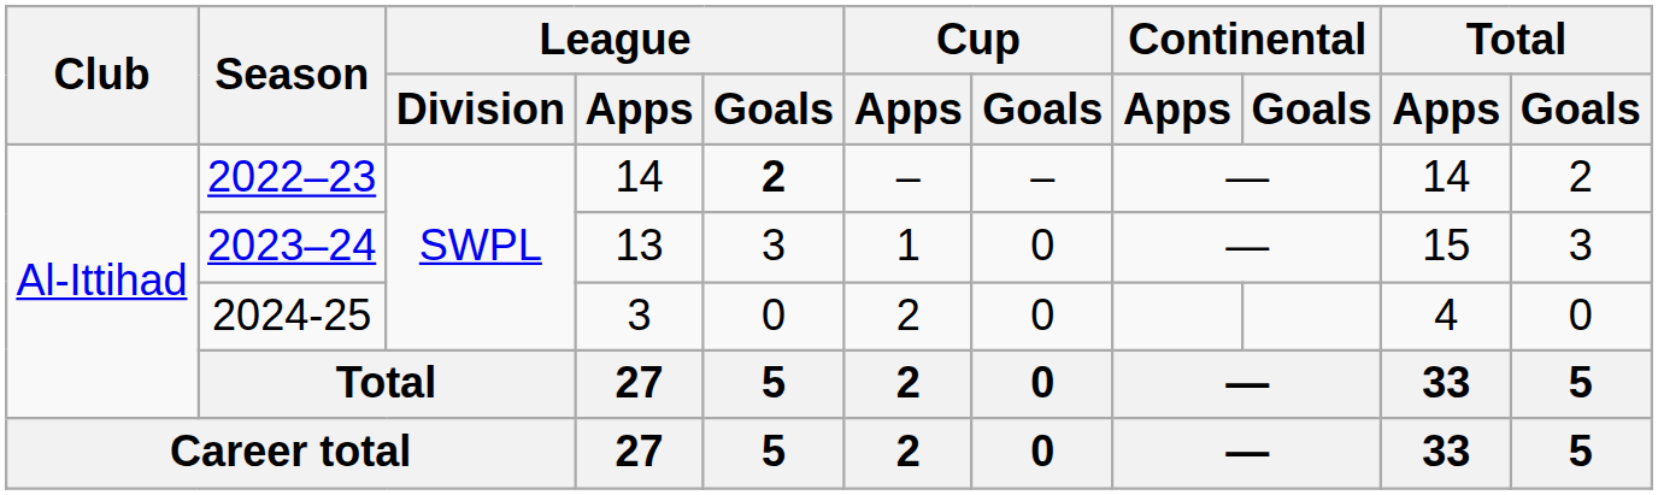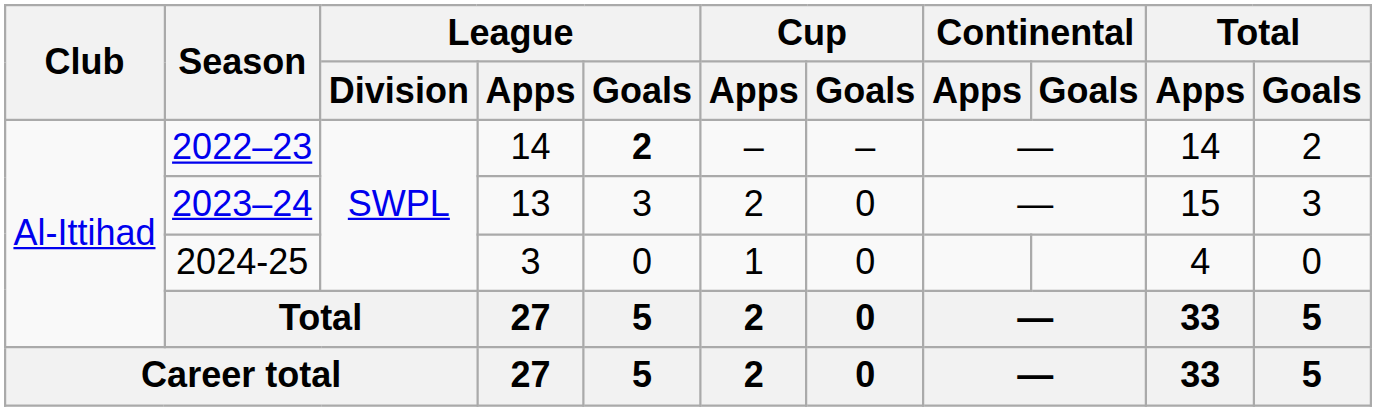 <table class="wikitable" style="text-align: center;">
 <tr>
 <th rowspan="2">Club</th>
 <th rowspan="2">Season</th>
 <th colspan="3">League</th>
 <th colspan="2">Cup</th>
 <th colspan="2">Continental</th>
 <th colspan="2">Total</th>
 </tr>
 <tr>
 <th>Division</th>
 <th>Apps</th>
 <th>Goals</th>
 <th>Apps</th>
 <th>Goals</th>
 <th>Apps</th>
 <th>Goals</th>
 <th>Apps</th>
 <th>Goals</th>
 </tr>
 <tr>
 <td rowspan="4"><a href='#'>Al-Ittihad</a></td>
 <td><a href='#'>2022–23</a></td>
 <td rowspan="3"><a href='#'>SWPL</a></td>
 <td>14</td>
 <td><strong>2</strong></td>
 <td>–</td>
 <td>–</td>
 <td colspan="2">—</td>
 <td>14</td>
 <td>2</td>
 </tr>
 <tr>
 <td><a href='#'>2023–24</a></td>
 <td>13</td>
 <td>3</td>
-<td>1</td>
+<td>2</td>
 <td>0</td>
 <td colspan="2">—</td>
 <td>15</td>
 <td>3</td>
 </tr>
 <tr>
 <td>2024-25</td>
 <td>3</td>
 <td>0</td>
-<td>2</td>
+<td>1</td>
 <td>0</td>
 <td></td>
 <td></td>
 <td>4</td>
 <td>0</td>
 </tr>
 <tr>
 <th colspan="2">Total</th>
 <th>27</th>
 <th>5</th>
 <th>2</th>
 <th>0</th>
 <th colspan="2">—</th>
 <th>33</th>
 <th>5</th>
 </tr>
 <tr>
 <th colspan="3">Career total</th>
 <th>27</th>
 <th>5</th>
 <th>2</th>
 <th>0</th>
 <th colspan="2">—</th>
 <th>33</th>
 <th>5</th>
 </tr>
 </table>
